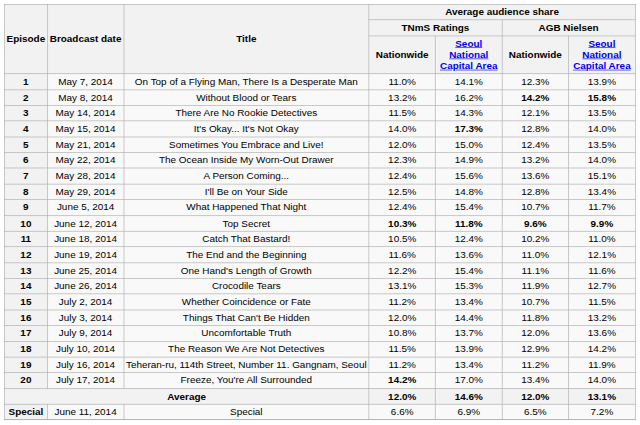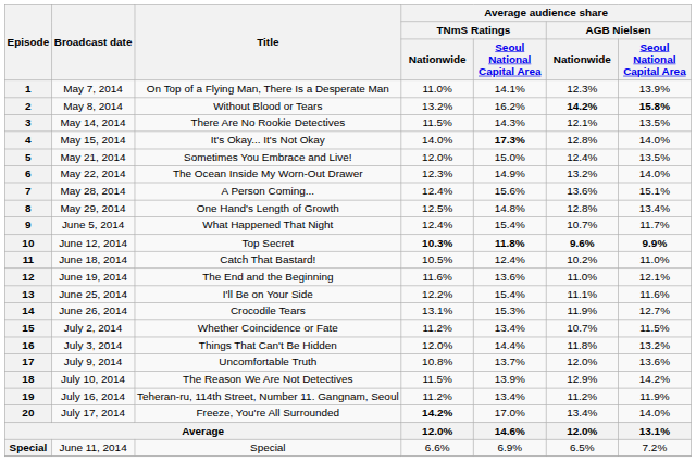 <table class=wikitable style="text-align:center">
 <tr>
 <th rowspan="3">Episode</th>
 <th rowspan="3">Broadcast date</th>
 <th rowspan="3">Title</th>
 <th colspan="4">Average audience share</th>
 </tr>
 <tr>
 <th colspan="2">TNmS Ratings</th>
 <th colspan="2">AGB Nielsen</th>
 </tr>
 <tr>
 <th width=100>Nationwide</th>
 <th width=100><a href='#'>Seoul National Capital Area</a></th>
 <th width=100>Nationwide</th>
 <th width=100><a href='#'>Seoul National Capital Area</a></th>
 </tr>
 <tr>
 <th>1</th>
 <td>May 7, 2014</td>
 <td>On Top of a Flying Man, There Is a Desperate Man</td>
 <td>11.0%</td>
 <td>14.1%</td>
 <td>12.3%</td>
 <td>13.9%</td>
 </tr>
 <tr>
 <th>2</th>
 <td>May 8, 2014</td>
 <td>Without Blood or Tears</td>
 <td>13.2%</td>
 <td>16.2%</td>
 <td><span><strong>14.2%</strong></span></td>
 <td><span><strong>15.8%</strong></span></td>
 </tr>
 <tr>
 <th>3</th>
 <td>May 14, 2014</td>
 <td>There Are No Rookie Detectives</td>
 <td>11.5%</td>
 <td>14.3%</td>
 <td>12.1%</td>
 <td>13.5%</td>
 </tr>
 <tr>
 <th>4</th>
 <td>May 15, 2014</td>
 <td>It's Okay... It's Not Okay</td>
 <td>14.0%</td>
 <td><span><strong>17.3%</strong></span></td>
 <td>12.8%</td>
 <td>14.0%</td>
 </tr>
 <tr>
 <th>5</th>
 <td>May 21, 2014</td>
 <td>Sometimes You Embrace and Live!</td>
 <td>12.0%</td>
 <td>15.0%</td>
 <td>12.4%</td>
 <td>13.5%</td>
 </tr>
 <tr>
 <th>6</th>
 <td>May 22, 2014</td>
 <td>The Ocean Inside My Worn-Out Drawer</td>
 <td>12.3%</td>
 <td>14.9%</td>
 <td>13.2%</td>
 <td>14.0%</td>
 </tr>
 <tr>
 <th>7</th>
 <td>May 28, 2014</td>
 <td>A Person Coming...</td>
 <td>12.4%</td>
 <td>15.6%</td>
 <td>13.6%</td>
 <td>15.1%</td>
 </tr>
 <tr>
 <th>8</th>
 <td>May 29, 2014</td>
-<td>I'll Be on Your Side</td>
+<td>One Hand's Length of Growth</td>
 <td>12.5%</td>
 <td>14.8%</td>
 <td>12.8%</td>
 <td>13.4%</td>
 </tr>
 <tr>
 <th>9</th>
 <td>June 5, 2014</td>
 <td>What Happened That Night</td>
 <td>12.4%</td>
 <td>15.4%</td>
 <td>10.7%</td>
 <td>11.7%</td>
 </tr>
 <tr>
 <th>10</th>
 <td>June 12, 2014</td>
 <td>Top Secret</td>
 <td><span><strong>10.3%</strong></span></td>
 <td><span><strong>11.8%</strong></span></td>
 <td><span><strong>9.6%</strong></span></td>
 <td><span><strong>9.9%</strong></span></td>
 </tr>
 <tr>
 <th>11</th>
 <td>June 18, 2014</td>
 <td>Catch That Bastard!</td>
 <td>10.5%</td>
 <td>12.4%</td>
 <td>10.2%</td>
 <td>11.0%</td>
 </tr>
 <tr>
 <th>12</th>
 <td>June 19, 2014</td>
 <td>The End and the Beginning</td>
 <td>11.6%</td>
 <td>13.6%</td>
 <td>11.0%</td>
 <td>12.1%</td>
 </tr>
 <tr>
 <th>13</th>
 <td>June 25, 2014</td>
-<td>One Hand's Length of Growth</td>
+<td>I'll Be on Your Side</td>
 <td>12.2%</td>
 <td>15.4%</td>
 <td>11.1%</td>
 <td>11.6%</td>
 </tr>
 <tr>
 <th>14</th>
 <td>June 26, 2014</td>
 <td>Crocodile Tears</td>
 <td>13.1%</td>
 <td>15.3%</td>
 <td>11.9%</td>
 <td>12.7%</td>
 </tr>
 <tr>
 <th>15</th>
 <td>July 2, 2014</td>
 <td>Whether Coincidence or Fate</td>
 <td>11.2%</td>
 <td>13.4%</td>
 <td>10.7%</td>
 <td>11.5%</td>
 </tr>
 <tr>
 <th>16</th>
 <td>July 3, 2014</td>
 <td>Things That Can't Be Hidden</td>
 <td>12.0%</td>
 <td>14.4%</td>
 <td>11.8%</td>
 <td>13.2%</td>
 </tr>
 <tr>
 <th>17</th>
 <td>July 9, 2014</td>
 <td>Uncomfortable Truth</td>
 <td>10.8%</td>
 <td>13.7%</td>
 <td>12.0%</td>
 <td>13.6%</td>
 </tr>
 <tr>
 <th>18</th>
 <td>July 10, 2014</td>
 <td>The Reason We Are Not Detectives</td>
 <td>11.5%</td>
 <td>13.9%</td>
 <td>12.9%</td>
 <td>14.2%</td>
 </tr>
 <tr>
 <th>19</th>
 <td>July 16, 2014</td>
 <td>Teheran-ru, 114th Street, Number 11. Gangnam, Seoul</td>
 <td>11.2%</td>
 <td>13.4%</td>
 <td>11.2%</td>
 <td>11.9%</td>
 </tr>
 <tr>
 <th>20</th>
 <td>July 17, 2014</td>
 <td>Freeze, You're All Surrounded</td>
 <td><span><strong>14.2%</strong></span></td>
 <td>17.0%</td>
 <td>13.4%</td>
 <td>14.0%</td>
 </tr>
 <tr>
 <th colspan="3">Average</th>
 <th>12.0%</th>
 <th>14.6%</th>
 <th>12.0%</th>
 <th>13.1%</th>
 </tr>
 <tr>
 <th>Special</th>
 <td>June 11, 2014</td>
 <td>Special</td>
 <td>6.6%</td>
 <td>6.9%</td>
 <td>6.5%</td>
 <td>7.2%</td>
 </tr>
 <tr>
 </tr>
 </table>
